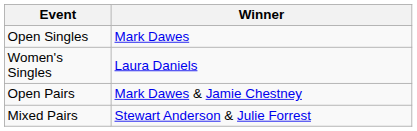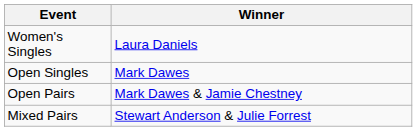 <table class="wikitable" style="font-size: 100%">
 <tr>
 <th width=120>Event</th>
 <th width=350>Winner</th>
 </tr>
 <tr>
+<td>Women's Singles</td>
+<td> <a href='#'>Laura Daniels</a></td>
+</tr>
+<tr>
 <td>Open Singles</td>
 <td> <a href='#'>Mark Dawes</a></td>
-</tr>
-<tr>
-<td>Women's Singles</td>
-<td> <a href='#'>Laura Daniels</a></td>
 </tr>
 <tr>
 <td>Open Pairs</td>
 <td> <a href='#'>Mark Dawes</a> &  <a href='#'>Jamie Chestney</a></td>
 </tr>
 <tr>
 <td>Mixed Pairs</td>
 <td> <a href='#'>Stewart Anderson</a> &  <a href='#'>Julie Forrest</a></td>
 </tr>
 </table>
